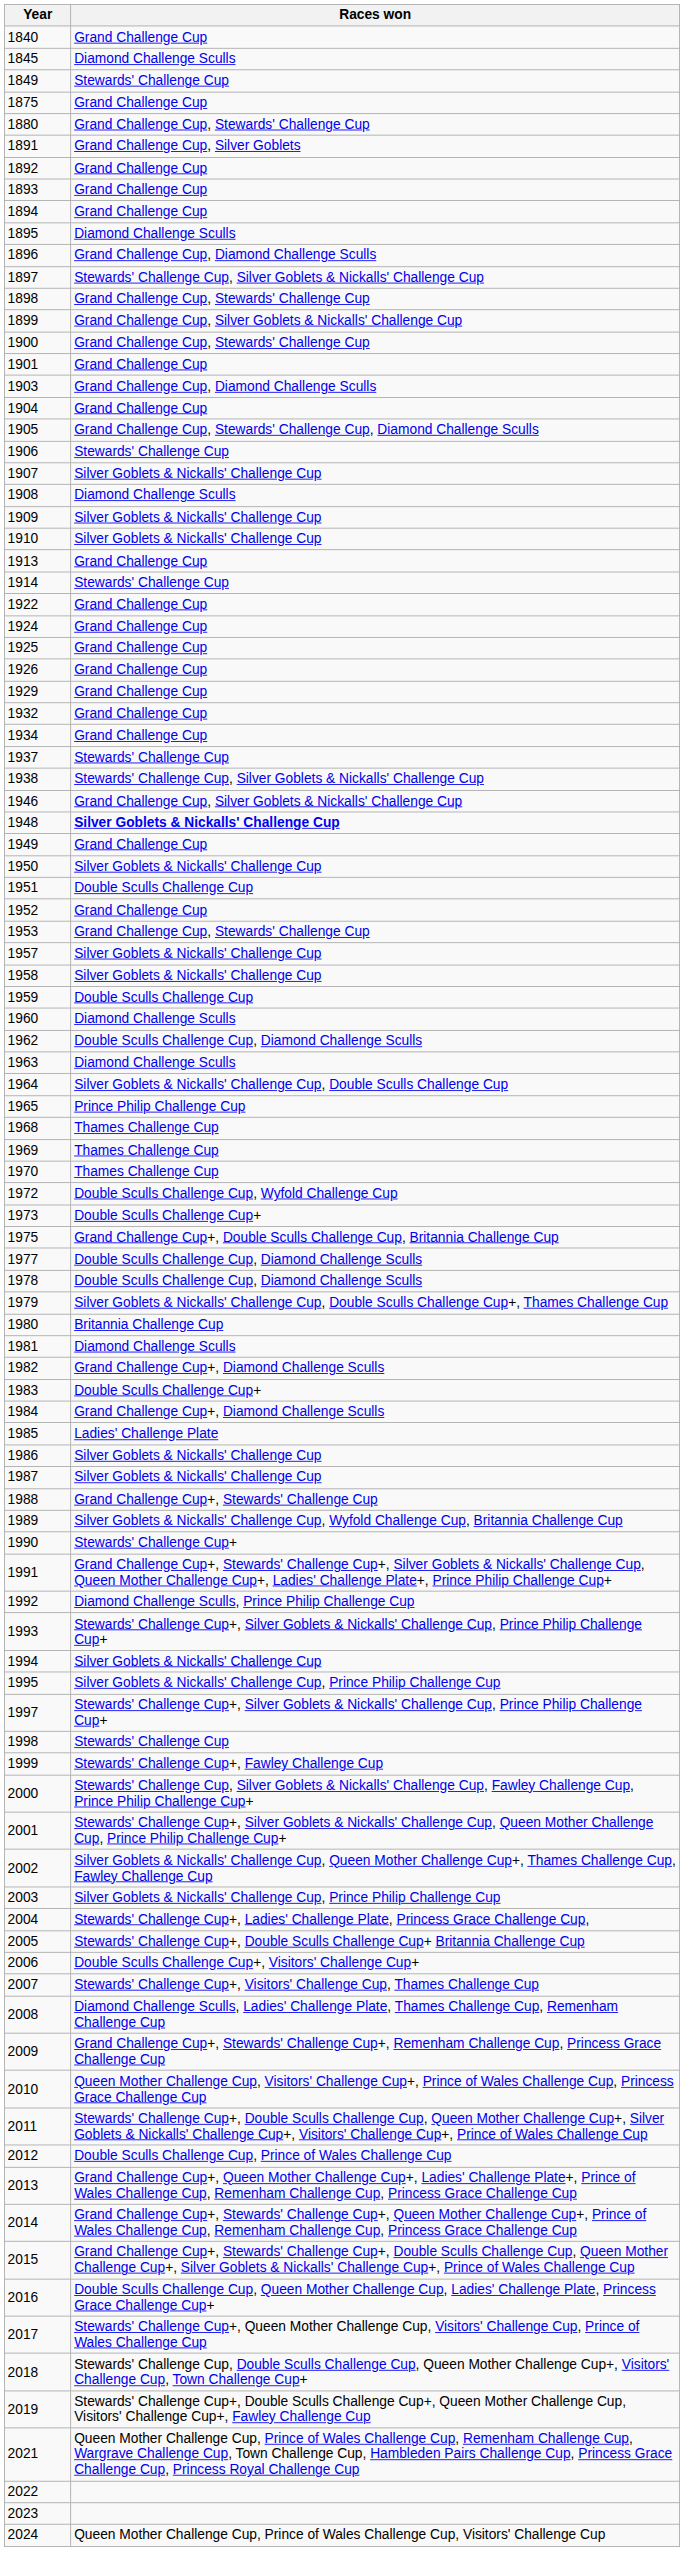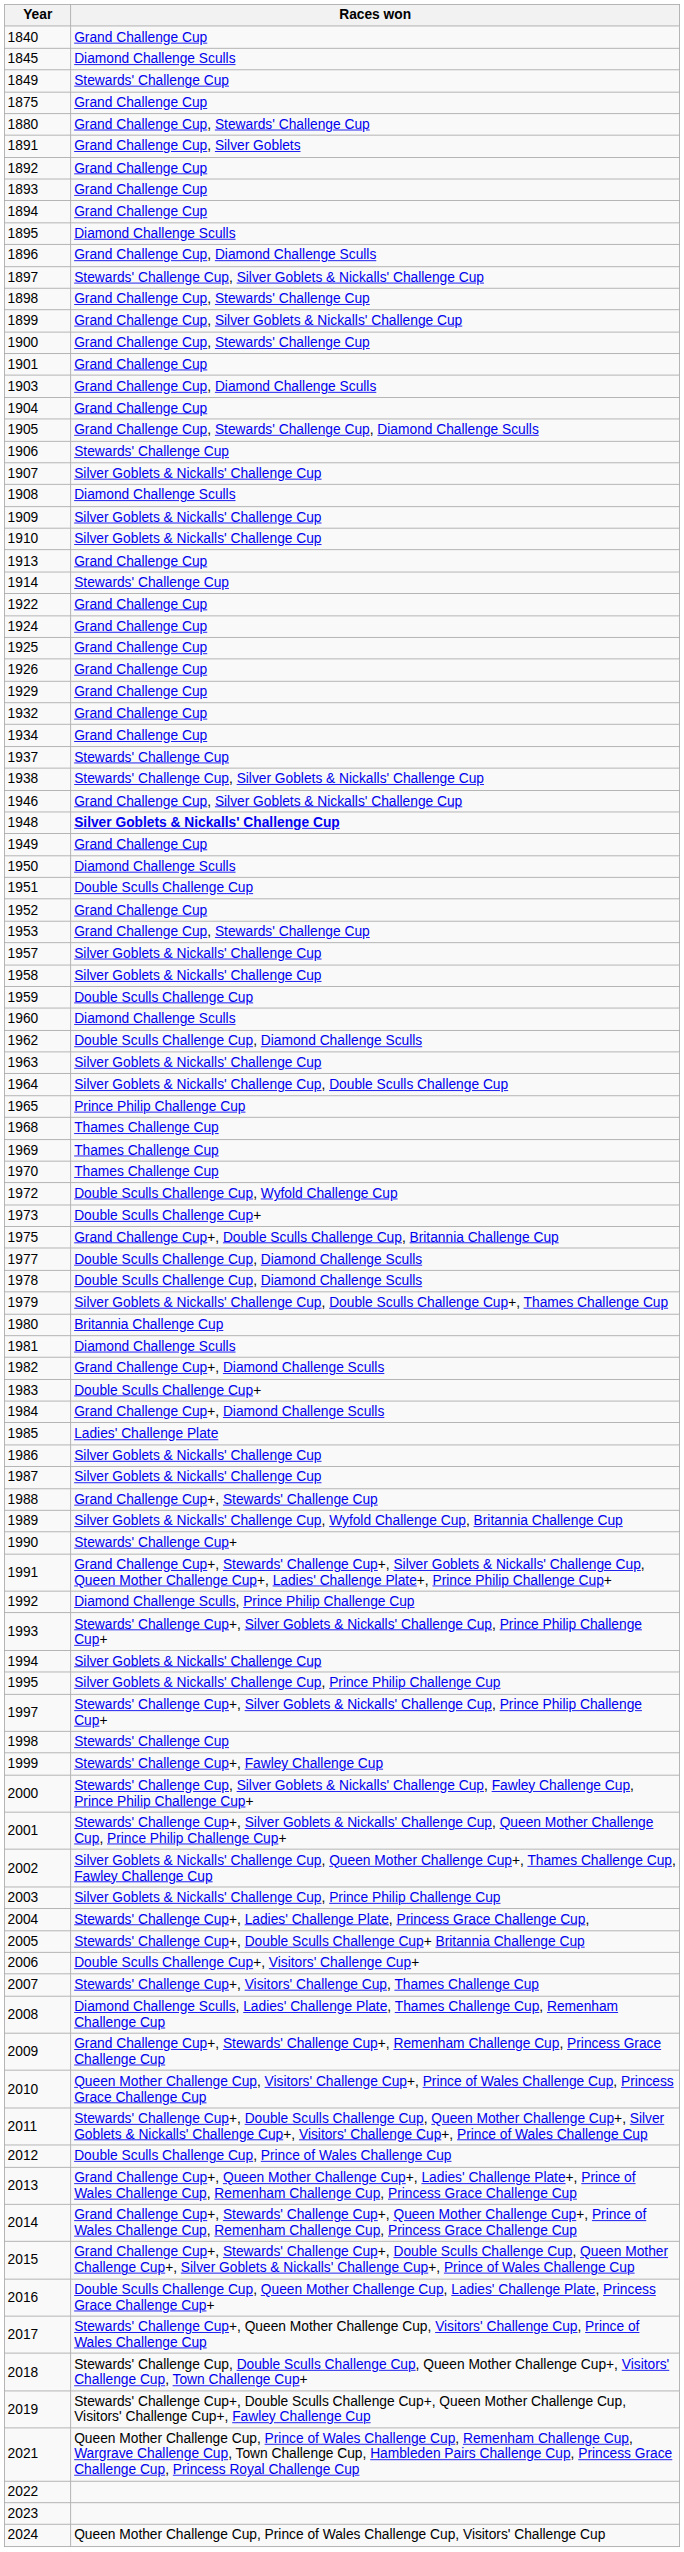 <table class="wikitable">
 <tr>
 <th width=70>Year</th>
 <th width=700>Races won</th>
 </tr>
 <tr>
 <td>1840</td>
 <td><a href='#'>Grand Challenge Cup</a></td>
 </tr>
 <tr>
 <td>1845</td>
 <td><a href='#'>Diamond Challenge Sculls</a></td>
 </tr>
 <tr>
 <td>1849</td>
 <td><a href='#'>Stewards' Challenge Cup</a></td>
 </tr>
 <tr>
 <td>1875</td>
 <td><a href='#'>Grand Challenge Cup</a></td>
 </tr>
 <tr>
 <td>1880</td>
 <td><a href='#'>Grand Challenge Cup</a>, <a href='#'>Stewards' Challenge Cup</a></td>
 </tr>
 <tr>
 <td>1891</td>
 <td><a href='#'>Grand Challenge Cup</a>, <a href='#'>Silver Goblets</a></td>
 </tr>
 <tr>
 <td>1892</td>
 <td><a href='#'>Grand Challenge Cup</a></td>
 </tr>
 <tr>
 <td>1893</td>
 <td><a href='#'>Grand Challenge Cup</a></td>
 </tr>
 <tr>
 <td>1894</td>
 <td><a href='#'>Grand Challenge Cup</a></td>
 </tr>
 <tr>
 <td>1895</td>
 <td><a href='#'>Diamond Challenge Sculls</a></td>
 </tr>
 <tr>
 <td>1896</td>
 <td><a href='#'>Grand Challenge Cup</a>, <a href='#'>Diamond Challenge Sculls</a></td>
 </tr>
 <tr>
 <td>1897</td>
 <td><a href='#'>Stewards' Challenge Cup</a>, <a href='#'>Silver Goblets & Nickalls' Challenge Cup</a></td>
 </tr>
 <tr>
 <td>1898</td>
 <td><a href='#'>Grand Challenge Cup</a>, <a href='#'>Stewards' Challenge Cup</a></td>
 </tr>
 <tr>
 <td>1899</td>
 <td><a href='#'>Grand Challenge Cup</a>, <a href='#'>Silver Goblets & Nickalls' Challenge Cup</a></td>
 </tr>
 <tr>
 <td>1900</td>
 <td><a href='#'>Grand Challenge Cup</a>, <a href='#'>Stewards' Challenge Cup</a></td>
 </tr>
 <tr>
 <td>1901</td>
 <td><a href='#'>Grand Challenge Cup</a></td>
 </tr>
 <tr>
 <td>1903</td>
 <td><a href='#'>Grand Challenge Cup</a>, <a href='#'>Diamond Challenge Sculls</a></td>
 </tr>
 <tr>
 <td>1904</td>
 <td><a href='#'>Grand Challenge Cup</a></td>
 </tr>
 <tr>
 <td>1905</td>
 <td><a href='#'>Grand Challenge Cup</a>, <a href='#'>Stewards' Challenge Cup</a>, <a href='#'>Diamond Challenge Sculls</a></td>
 </tr>
 <tr>
 <td>1906</td>
 <td><a href='#'>Stewards' Challenge Cup</a></td>
 </tr>
 <tr>
 <td>1907</td>
 <td><a href='#'>Silver Goblets & Nickalls' Challenge Cup</a></td>
 </tr>
 <tr>
 <td>1908</td>
 <td><a href='#'>Diamond Challenge Sculls</a></td>
 </tr>
 <tr>
 <td>1909</td>
 <td><a href='#'>Silver Goblets & Nickalls' Challenge Cup</a></td>
 </tr>
 <tr>
 <td>1910</td>
 <td><a href='#'>Silver Goblets & Nickalls' Challenge Cup</a></td>
 </tr>
 <tr>
 <td>1913</td>
 <td><a href='#'>Grand Challenge Cup</a></td>
 </tr>
 <tr>
 <td>1914</td>
 <td><a href='#'>Stewards' Challenge Cup</a></td>
 </tr>
 <tr>
 <td>1922</td>
 <td><a href='#'>Grand Challenge Cup</a></td>
 </tr>
 <tr>
 <td>1924</td>
 <td><a href='#'>Grand Challenge Cup</a></td>
 </tr>
 <tr>
 <td>1925</td>
 <td><a href='#'>Grand Challenge Cup</a></td>
 </tr>
 <tr>
 <td>1926</td>
 <td><a href='#'>Grand Challenge Cup</a></td>
 </tr>
 <tr>
 <td>1929</td>
 <td><a href='#'>Grand Challenge Cup</a></td>
 </tr>
 <tr>
 <td>1932</td>
 <td><a href='#'>Grand Challenge Cup</a></td>
 </tr>
 <tr>
 <td>1934</td>
 <td><a href='#'>Grand Challenge Cup</a></td>
 </tr>
 <tr>
 <td>1937</td>
 <td><a href='#'>Stewards' Challenge Cup</a></td>
 </tr>
 <tr>
 <td>1938</td>
 <td><a href='#'>Stewards' Challenge Cup</a>, <a href='#'>Silver Goblets & Nickalls' Challenge Cup</a></td>
 </tr>
 <tr>
 <td>1946</td>
 <td><a href='#'>Grand Challenge Cup</a>, <a href='#'>Silver Goblets & Nickalls' Challenge Cup</a></td>
 </tr>
 <tr>
 <td>1948</td>
 <td><strong><a href='#'>Silver Goblets & Nickalls' Challenge Cup</a></strong></td>
 </tr>
 <tr>
 <td>1949</td>
 <td><a href='#'>Grand Challenge Cup</a></td>
 </tr>
 <tr>
 <td>1950</td>
-<td><a href='#'>Silver Goblets & Nickalls' Challenge Cup</a></td>
+<td><a href='#'>Diamond Challenge Sculls</a></td>
 </tr>
 <tr>
 <td>1951</td>
 <td><a href='#'>Double Sculls Challenge Cup</a></td>
 </tr>
 <tr>
 <td>1952</td>
 <td><a href='#'>Grand Challenge Cup</a></td>
 </tr>
 <tr>
 <td>1953</td>
 <td><a href='#'>Grand Challenge Cup</a>, <a href='#'>Stewards' Challenge Cup</a></td>
 </tr>
 <tr>
 <td>1957</td>
 <td><a href='#'>Silver Goblets & Nickalls' Challenge Cup</a></td>
 </tr>
 <tr>
 <td>1958</td>
 <td><a href='#'>Silver Goblets & Nickalls' Challenge Cup</a></td>
 </tr>
 <tr>
 <td>1959</td>
 <td><a href='#'>Double Sculls Challenge Cup</a></td>
 </tr>
 <tr>
 <td>1960</td>
 <td><a href='#'>Diamond Challenge Sculls</a></td>
 </tr>
 <tr>
 <td>1962</td>
 <td><a href='#'>Double Sculls Challenge Cup</a>, <a href='#'>Diamond Challenge Sculls</a></td>
 </tr>
 <tr>
 <td>1963</td>
-<td><a href='#'>Diamond Challenge Sculls</a></td>
+<td><a href='#'>Silver Goblets & Nickalls' Challenge Cup</a></td>
 </tr>
 <tr>
 <td>1964</td>
 <td><a href='#'>Silver Goblets & Nickalls' Challenge Cup</a>, <a href='#'>Double Sculls Challenge Cup</a></td>
 </tr>
 <tr>
 <td>1965</td>
 <td><a href='#'>Prince Philip Challenge Cup</a></td>
 </tr>
 <tr>
 <td>1968</td>
 <td><a href='#'>Thames Challenge Cup</a></td>
 </tr>
 <tr>
 <td>1969</td>
 <td><a href='#'>Thames Challenge Cup</a></td>
 </tr>
 <tr>
 <td>1970</td>
 <td><a href='#'>Thames Challenge Cup</a></td>
 </tr>
 <tr>
 <td>1972</td>
 <td><a href='#'>Double Sculls Challenge Cup</a>, <a href='#'>Wyfold Challenge Cup</a></td>
 </tr>
 <tr>
 <td>1973</td>
 <td><a href='#'>Double Sculls Challenge Cup</a>+</td>
 </tr>
 <tr>
 <td>1975</td>
 <td><a href='#'>Grand Challenge Cup</a>+, <a href='#'>Double Sculls Challenge Cup</a>, <a href='#'>Britannia Challenge Cup</a></td>
 </tr>
 <tr>
 <td>1977</td>
 <td><a href='#'>Double Sculls Challenge Cup</a>, <a href='#'>Diamond Challenge Sculls</a></td>
 </tr>
 <tr>
 <td>1978</td>
 <td><a href='#'>Double Sculls Challenge Cup</a>, <a href='#'>Diamond Challenge Sculls</a></td>
 </tr>
 <tr>
 <td>1979</td>
 <td><a href='#'>Silver Goblets & Nickalls' Challenge Cup</a>, <a href='#'>Double Sculls Challenge Cup</a>+, <a href='#'>Thames Challenge Cup</a></td>
 </tr>
 <tr>
 <td>1980</td>
 <td><a href='#'>Britannia Challenge Cup</a></td>
 </tr>
 <tr>
 <td>1981</td>
 <td><a href='#'>Diamond Challenge Sculls</a></td>
 </tr>
 <tr>
 <td>1982</td>
 <td><a href='#'>Grand Challenge Cup</a>+, <a href='#'>Diamond Challenge Sculls</a></td>
 </tr>
 <tr>
 <td>1983</td>
 <td><a href='#'>Double Sculls Challenge Cup</a>+</td>
 </tr>
 <tr>
 <td>1984</td>
 <td><a href='#'>Grand Challenge Cup</a>+, <a href='#'>Diamond Challenge Sculls</a></td>
 </tr>
 <tr>
 <td>1985</td>
 <td><a href='#'>Ladies' Challenge Plate</a></td>
 </tr>
 <tr>
 <td>1986</td>
 <td><a href='#'>Silver Goblets & Nickalls' Challenge Cup</a></td>
 </tr>
 <tr>
 <td>1987</td>
 <td><a href='#'>Silver Goblets & Nickalls' Challenge Cup</a></td>
 </tr>
 <tr>
 <td>1988</td>
 <td><a href='#'>Grand Challenge Cup</a>+, <a href='#'>Stewards' Challenge Cup</a></td>
 </tr>
 <tr>
 <td>1989</td>
 <td><a href='#'>Silver Goblets & Nickalls' Challenge Cup</a>, <a href='#'>Wyfold Challenge Cup</a>, <a href='#'>Britannia Challenge Cup</a></td>
 </tr>
 <tr>
 <td>1990</td>
 <td><a href='#'>Stewards' Challenge Cup</a>+</td>
 </tr>
 <tr>
 <td>1991</td>
 <td><a href='#'>Grand Challenge Cup</a>+, <a href='#'>Stewards' Challenge Cup</a>+, <a href='#'>Silver Goblets & Nickalls' Challenge Cup</a>, <a href='#'>Queen Mother Challenge Cup</a>+, <a href='#'>Ladies' Challenge Plate</a>+, <a href='#'>Prince Philip Challenge Cup</a>+</td>
 </tr>
 <tr>
 <td>1992</td>
 <td><a href='#'>Diamond Challenge Sculls</a>, <a href='#'>Prince Philip Challenge Cup</a></td>
 </tr>
 <tr>
 <td>1993</td>
 <td><a href='#'>Stewards' Challenge Cup</a>+, <a href='#'>Silver Goblets & Nickalls' Challenge Cup</a>, <a href='#'>Prince Philip Challenge Cup</a>+</td>
 </tr>
 <tr>
 <td>1994</td>
 <td><a href='#'>Silver Goblets & Nickalls' Challenge Cup</a></td>
 </tr>
 <tr>
 <td>1995</td>
 <td><a href='#'>Silver Goblets & Nickalls' Challenge Cup</a>, <a href='#'>Prince Philip Challenge Cup</a></td>
 </tr>
 <tr>
 <td>1997</td>
 <td><a href='#'>Stewards' Challenge Cup</a>+, <a href='#'>Silver Goblets & Nickalls' Challenge Cup</a>, <a href='#'>Prince Philip Challenge Cup</a>+</td>
 </tr>
 <tr>
 <td>1998</td>
 <td><a href='#'>Stewards' Challenge Cup</a></td>
 </tr>
 <tr>
 <td>1999</td>
 <td><a href='#'>Stewards' Challenge Cup</a>+, <a href='#'>Fawley Challenge Cup</a></td>
 </tr>
 <tr>
 <td>2000</td>
 <td><a href='#'>Stewards' Challenge Cup</a>, <a href='#'>Silver Goblets & Nickalls' Challenge Cup</a>, <a href='#'>Fawley Challenge Cup</a>, <a href='#'>Prince Philip Challenge Cup</a>+</td>
 </tr>
 <tr>
 <td>2001</td>
 <td><a href='#'>Stewards' Challenge Cup</a>+, <a href='#'>Silver Goblets & Nickalls' Challenge Cup</a>, <a href='#'>Queen Mother Challenge Cup</a>, <a href='#'>Prince Philip Challenge Cup</a>+</td>
 </tr>
 <tr>
 <td>2002</td>
 <td><a href='#'>Silver Goblets & Nickalls' Challenge Cup</a>, <a href='#'>Queen Mother Challenge Cup</a>+, <a href='#'>Thames Challenge Cup</a>, <a href='#'>Fawley Challenge Cup</a></td>
 </tr>
 <tr>
 <td>2003</td>
 <td><a href='#'>Silver Goblets & Nickalls' Challenge Cup</a>, <a href='#'>Prince Philip Challenge Cup</a></td>
 </tr>
 <tr>
 <td>2004</td>
 <td><a href='#'>Stewards' Challenge Cup</a>+, <a href='#'>Ladies' Challenge Plate</a>, <a href='#'>Princess Grace Challenge Cup</a>,</td>
 </tr>
 <tr>
 <td>2005</td>
 <td><a href='#'>Stewards' Challenge Cup</a>+, <a href='#'>Double Sculls Challenge Cup</a>+ <a href='#'>Britannia Challenge Cup</a></td>
 </tr>
 <tr>
 <td>2006</td>
 <td><a href='#'>Double Sculls Challenge Cup</a>+, <a href='#'>Visitors' Challenge Cup</a>+</td>
 </tr>
 <tr>
 <td>2007</td>
 <td><a href='#'>Stewards' Challenge Cup</a>+, <a href='#'>Visitors' Challenge Cup</a>, <a href='#'>Thames Challenge Cup</a></td>
 </tr>
 <tr>
 <td>2008</td>
 <td><a href='#'>Diamond Challenge Sculls</a>, <a href='#'>Ladies' Challenge Plate</a>, <a href='#'>Thames Challenge Cup</a>, <a href='#'>Remenham Challenge Cup</a></td>
 </tr>
 <tr>
 <td>2009</td>
 <td><a href='#'>Grand Challenge Cup</a>+, <a href='#'>Stewards' Challenge Cup</a>+, <a href='#'>Remenham Challenge Cup</a>, <a href='#'>Princess Grace Challenge Cup</a></td>
 </tr>
 <tr>
 <td>2010</td>
 <td><a href='#'>Queen Mother Challenge Cup</a>, <a href='#'>Visitors' Challenge Cup</a>+, <a href='#'>Prince of Wales Challenge Cup</a>, <a href='#'>Princess Grace Challenge Cup</a></td>
 </tr>
 <tr>
 <td>2011</td>
 <td><a href='#'>Stewards' Challenge Cup</a>+, <a href='#'>Double Sculls Challenge Cup</a>, <a href='#'>Queen Mother Challenge Cup</a>+, <a href='#'>Silver Goblets & Nickalls' Challenge Cup</a>+, <a href='#'>Visitors' Challenge Cup</a>+, <a href='#'>Prince of Wales Challenge Cup</a></td>
 </tr>
 <tr>
 <td>2012</td>
 <td><a href='#'>Double Sculls Challenge Cup</a>, <a href='#'>Prince of Wales Challenge Cup</a></td>
 </tr>
 <tr>
 <td>2013</td>
 <td><a href='#'>Grand Challenge Cup</a>+, <a href='#'>Queen Mother Challenge Cup</a>+, <a href='#'>Ladies' Challenge Plate</a>+, <a href='#'>Prince of Wales Challenge Cup</a>, <a href='#'>Remenham Challenge Cup</a>, <a href='#'>Princess Grace Challenge Cup</a></td>
 </tr>
 <tr>
 <td>2014</td>
 <td><a href='#'>Grand Challenge Cup</a>+, <a href='#'>Stewards' Challenge Cup</a>+, <a href='#'>Queen Mother Challenge Cup</a>+, <a href='#'>Prince of Wales Challenge Cup</a>, <a href='#'>Remenham Challenge Cup</a>, <a href='#'>Princess Grace Challenge Cup</a></td>
 </tr>
 <tr>
 <td>2015</td>
 <td><a href='#'>Grand Challenge Cup</a>+, <a href='#'>Stewards' Challenge Cup</a>+, <a href='#'>Double Sculls Challenge Cup</a>, <a href='#'>Queen Mother Challenge Cup</a>+, <a href='#'>Silver Goblets & Nickalls' Challenge Cup</a>+, <a href='#'>Prince of Wales Challenge Cup</a></td>
 </tr>
 <tr>
 <td>2016</td>
 <td><a href='#'>Double Sculls Challenge Cup</a>, <a href='#'>Queen Mother Challenge Cup</a>, <a href='#'>Ladies' Challenge Plate</a>, <a href='#'>Princess Grace Challenge Cup</a>+</td>
 </tr>
 <tr>
 <td>2017</td>
 <td><a href='#'>Stewards' Challenge Cup</a>+, Queen Mother Challenge Cup, <a href='#'>Visitors' Challenge Cup</a>, <a href='#'>Prince of Wales Challenge Cup</a></td>
 </tr>
 <tr>
 <td>2018</td>
 <td>Stewards' Challenge Cup, <a href='#'>Double Sculls Challenge Cup</a>, Queen Mother Challenge Cup+, <a href='#'>Visitors' Challenge Cup</a>, <a href='#'>Town Challenge Cup</a>+</td>
 </tr>
 <tr>
 <td>2019</td>
 <td>Stewards' Challenge Cup+, Double Sculls Challenge Cup+, Queen Mother Challenge Cup, Visitors' Challenge Cup+, <a href='#'>Fawley Challenge Cup</a></td>
 </tr>
 <tr>
 <td>2021</td>
 <td>Queen Mother Challenge Cup, <a href='#'>Prince of Wales Challenge Cup</a>, <a href='#'>Remenham Challenge Cup</a>, <a href='#'>Wargrave Challenge Cup</a>, Town Challenge Cup, <a href='#'>Hambleden Pairs Challenge Cup</a>, <a href='#'>Princess Grace Challenge Cup</a>, <a href='#'>Princess Royal Challenge Cup</a></td>
 </tr>
 <tr>
 <td>2022</td>
 <td></td>
 </tr>
 <tr>
 <td>2023</td>
 <td></td>
 </tr>
 <tr>
 <td>2024</td>
 <td>Queen Mother Challenge Cup, Prince of Wales Challenge Cup, Visitors' Challenge Cup</td>
 </tr>
 </table>
